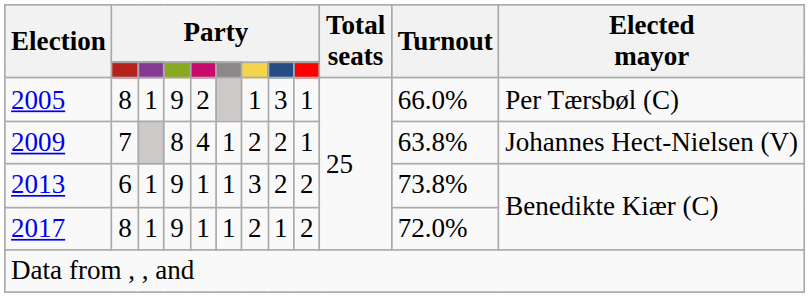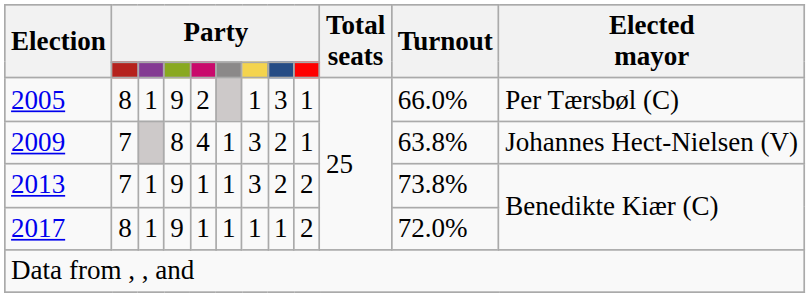 <table class="wikitable">
 <tr>
 <th rowspan="2">Election</th>
 <th colspan="8">Party</th>
 <th rowspan="2">Total<br>seats</th>
 <th rowspan="2">Turnout</th>
 <th rowspan="2">Elected<br>mayor</th>
 </tr>
 <tr>
 <td style="background:#B5211D;"><strong><a href='#'></a></strong></td>
 <td style="background:#843A93;"><strong><a href='#'></a></strong></td>
 <td style="background:#89A920;"><strong><a href='#'></a></strong></td>
 <td style="background:#C9096C;"><strong><a href='#'></a></strong></td>
 <td style="background:#8B8989;"><strong></strong></td>
 <td style="background:#F4D44D;"><strong><a href='#'></a></strong></td>
 <td style="background:#254C85;"><strong><a href='#'></a></strong></td>
 <td style="background:#FF0000;"><strong><a href='#'></a></strong></td>
 </tr>
 <tr>
 <td><a href='#'>2005</a></td>
 <td>8</td>
 <td>1</td>
 <td>9</td>
 <td>2</td>
 <td style="background:#CDC9C9;"></td>
 <td>1</td>
 <td>3</td>
 <td>1</td>
 <td rowspan="4">25</td>
 <td>66.0%</td>
 <td>Per Tærsbøl (C)</td>
 </tr>
 <tr>
 <td><a href='#'>2009</a></td>
 <td>7</td>
 <td style="background:#CDC9C9;"></td>
 <td>8</td>
 <td>4</td>
 <td>1</td>
-<td>2</td>
+<td>3</td>
 <td>2</td>
 <td>1</td>
 <td>63.8%</td>
 <td>Johannes Hect-Nielsen (V)</td>
 </tr>
 <tr>
 <td><a href='#'>2013</a></td>
-<td>6</td>
+<td>7</td>
 <td>1</td>
 <td>9</td>
 <td>1</td>
 <td>1</td>
 <td>3</td>
 <td>2</td>
 <td>2</td>
 <td>73.8%</td>
 <td rowspan="2">Benedikte Kiær (C)</td>
 </tr>
 <tr>
 <td><a href='#'>2017</a></td>
 <td>8</td>
 <td>1</td>
 <td>9</td>
 <td>1</td>
 <td>1</td>
-<td>2</td>
+<td>1</td>
 <td>1</td>
 <td>2</td>
 <td>72.0%</td>
 </tr>
 <tr>
 <td colspan="14">Data from , ,  and </td>
 </tr>
 </table>
